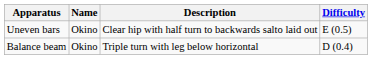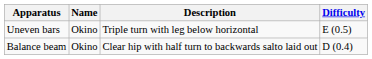 <table class="wikitable">
 <tr>
 <th>Apparatus</th>
 <th>Name</th>
 <th>Description</th>
 <th><a href='#'>Difficulty</a></th>
 </tr>
 <tr>
 <td>Uneven bars</td>
 <td>Okino</td>
-<td>Clear hip with half turn to backwards salto laid out</td>
+<td>Triple turn with leg below horizontal</td>
 <td>E (0.5)</td>
 </tr>
 <tr>
 <td>Balance beam</td>
 <td>Okino</td>
-<td>Triple turn with leg below horizontal</td>
+<td>Clear hip with half turn to backwards salto laid out</td>
 <td>D (0.4)</td>
 </tr>
 </table>
